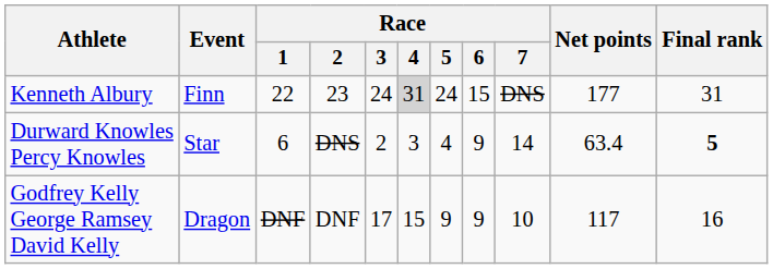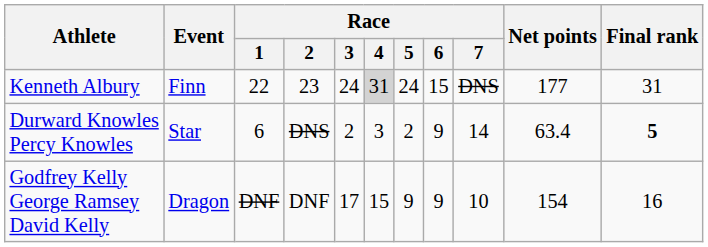 <table class="wikitable" style="font-size:90%">
 <tr>
 <th rowspan="2">Athlete</th>
 <th rowspan="2">Event</th>
 <th colspan=7>Race</th>
 <th rowspan=2>Net points</th>
 <th rowspan=2>Final rank</th>
 </tr>
 <tr style="font-size:95%">
 <th>1</th>
 <th>2</th>
 <th>3</th>
 <th>4</th>
 <th>5</th>
 <th>6</th>
 <th>7</th>
 </tr>
 <tr align=center>
 <td align=left><a href='#'>Kenneth Albury</a></td>
 <td align=left><a href='#'>Finn</a></td>
 <td>22</td>
 <td>23</td>
 <td>24</td>
 <td style="background: lightgrey;">31</td>
 <td>24</td>
 <td>15</td>
 <td><s>DNS</s></td>
 <td>177</td>
 <td>31</td>
 </tr>
 <tr align=center>
 <td align=left><a href='#'>Durward Knowles</a><br><a href='#'>Percy Knowles</a></td>
 <td align=left><a href='#'>Star</a></td>
 <td>6</td>
 <td><s>DNS</s></td>
 <td>2</td>
 <td>3</td>
-<td>4</td>
+<td>2</td>
 <td>9</td>
 <td>14</td>
 <td>63.4</td>
 <td><strong>5</strong></td>
 </tr>
 <tr align=center>
 <td align=left><a href='#'>Godfrey Kelly</a><br><a href='#'>George Ramsey</a><br><a href='#'>David Kelly</a></td>
 <td align=left><a href='#'>Dragon</a></td>
 <td><s>DNF</s></td>
 <td>DNF</td>
 <td>17</td>
 <td>15</td>
 <td>9</td>
 <td>9</td>
 <td>10</td>
-<td>117</td>
+<td>154</td>
 <td>16</td>
 </tr>
 </table>
